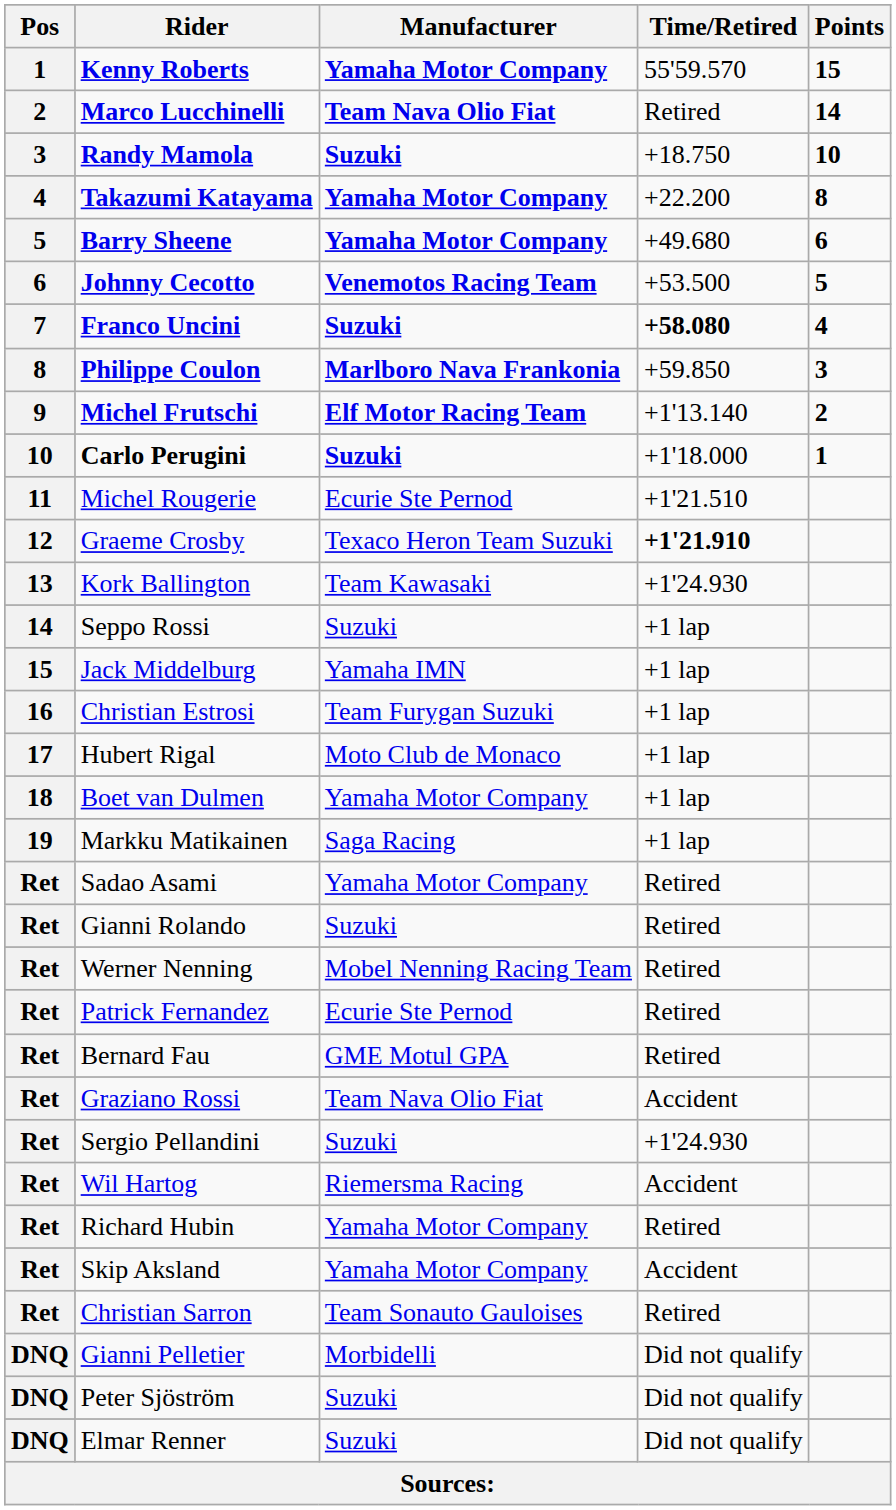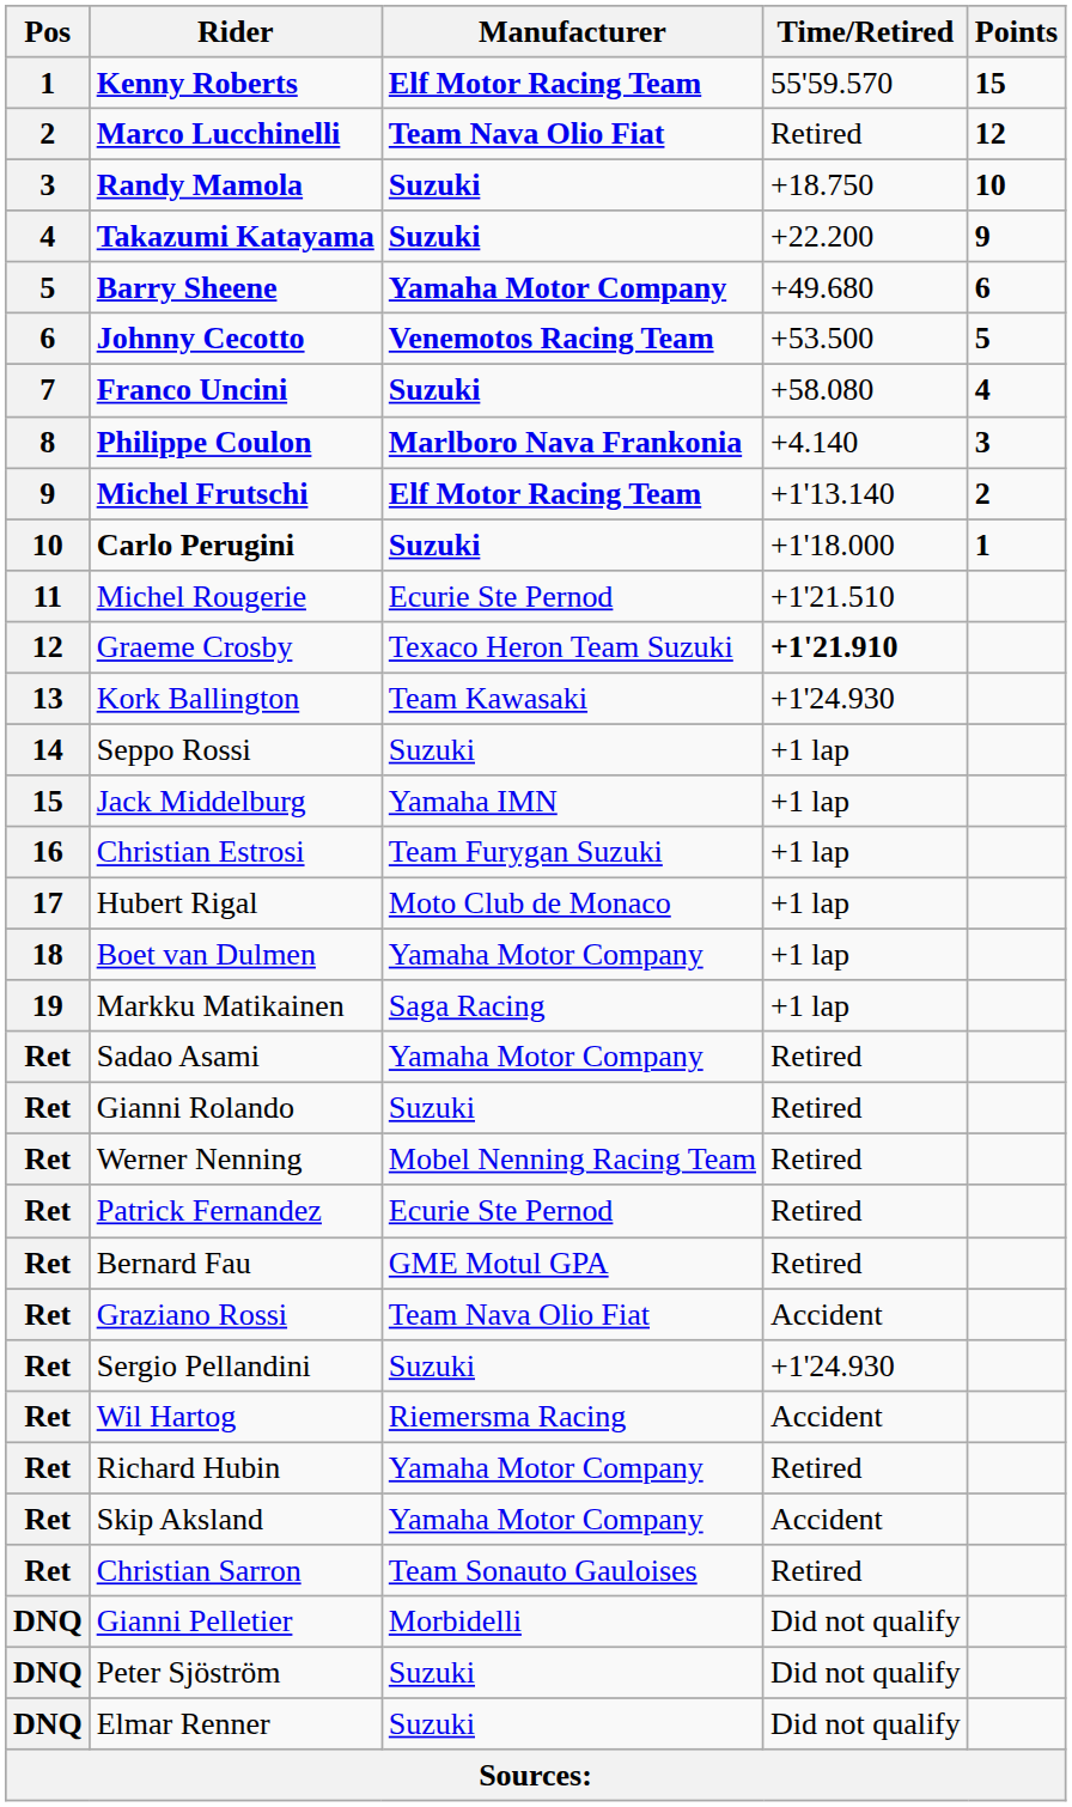 <table class="wikitable" style="font-size: 95%;">
 <tr>
 <th>Pos</th>
 <th>Rider</th>
 <th>Manufacturer</th>
 <th>Time/Retired</th>
 <th>Points</th>
 </tr>
 <tr>
 <th>1</th>
 <td> <strong><a href='#'>Kenny Roberts</a></strong></td>
-<td><strong><a href='#'>Yamaha Motor Company</a></strong></td>
+<td><strong><a href='#'>Elf Motor Racing Team</a></strong></td>
 <td>55'59.570</td>
 <td><strong>15</strong></td>
 </tr>
 <tr>
 <th>2</th>
 <td> <strong><a href='#'>Marco Lucchinelli</a></strong></td>
 <td><strong><a href='#'>Team Nava Olio Fiat</a></strong></td>
 <td>Retired</td>
-<td><strong>14</strong></td>
+<td><strong>12</strong></td>
 </tr>
 <tr>
 <th>3</th>
 <td> <strong><a href='#'>Randy Mamola</a></strong></td>
 <td><strong><a href='#'>Suzuki</a></strong></td>
 <td>+18.750</td>
 <td><strong>10</strong></td>
 </tr>
 <tr>
 <th>4</th>
 <td> <strong><a href='#'>Takazumi Katayama</a></strong></td>
-<td><strong><a href='#'>Yamaha Motor Company</a></strong></td>
+<td><strong><a href='#'>Suzuki</a></strong></td>
 <td>+22.200</td>
-<td><strong>8</strong></td>
+<td><strong>9</strong></td>
 </tr>
 <tr>
 <th>5</th>
 <td> <strong><a href='#'>Barry Sheene</a></strong></td>
 <td><strong><a href='#'>Yamaha Motor Company</a></strong></td>
 <td>+49.680</td>
 <td><strong>6</strong></td>
 </tr>
 <tr>
 <th>6</th>
 <td> <strong><a href='#'>Johnny Cecotto</a></strong></td>
 <td><strong><a href='#'>Venemotos Racing Team</a></strong></td>
 <td>+53.500</td>
 <td><strong>5</strong></td>
 </tr>
 <tr>
 <th>7</th>
 <td> <strong><a href='#'>Franco Uncini</a></strong></td>
 <td><strong><a href='#'>Suzuki</a></strong></td>
-<td><strong>+58.080</strong></td>
+<td>+58.080</td>
 <td><strong>4</strong></td>
 </tr>
 <tr>
 <th>8</th>
 <td> <strong><a href='#'>Philippe Coulon</a></strong></td>
 <td><strong><a href='#'>Marlboro Nava Frankonia</a></strong></td>
-<td>+59.850</td>
+<td>+4.140</td>
 <td><strong>3</strong></td>
 </tr>
 <tr>
 <th>9</th>
 <td> <strong><a href='#'>Michel Frutschi</a></strong></td>
 <td><strong><a href='#'>Elf Motor Racing Team</a></strong></td>
 <td>+1'13.140</td>
 <td><strong>2</strong></td>
 </tr>
 <tr>
 <th>10</th>
 <td> <strong>Carlo Perugini</strong></td>
 <td><strong><a href='#'>Suzuki</a></strong></td>
 <td>+1'18.000</td>
 <td><strong>1</strong></td>
 </tr>
 <tr>
 <th>11</th>
 <td> <a href='#'>Michel Rougerie</a></td>
 <td><a href='#'>Ecurie Ste Pernod</a></td>
 <td>+1'21.510</td>
 <td></td>
 </tr>
 <tr>
 <th>12</th>
 <td> <a href='#'>Graeme Crosby</a></td>
 <td><a href='#'>Texaco Heron Team Suzuki</a></td>
 <td><strong>+1'21.910</strong></td>
 <td></td>
 </tr>
 <tr>
 <th>13</th>
 <td> <a href='#'>Kork Ballington</a></td>
 <td><a href='#'>Team Kawasaki</a></td>
 <td>+1'24.930</td>
 <td></td>
 </tr>
 <tr>
 <th>14</th>
 <td> Seppo Rossi</td>
 <td><a href='#'>Suzuki</a></td>
 <td>+1 lap</td>
 <td></td>
 </tr>
 <tr>
 <th>15</th>
 <td> <a href='#'>Jack Middelburg</a></td>
 <td><a href='#'>Yamaha IMN</a></td>
 <td>+1 lap</td>
 <td></td>
 </tr>
 <tr>
 <th>16</th>
 <td> <a href='#'>Christian Estrosi</a></td>
 <td><a href='#'>Team Furygan Suzuki</a></td>
 <td>+1 lap</td>
 <td></td>
 </tr>
 <tr>
 <th>17</th>
 <td> Hubert Rigal</td>
 <td><a href='#'>Moto Club de Monaco</a></td>
 <td>+1 lap</td>
 <td></td>
 </tr>
 <tr>
 <th>18</th>
 <td> <a href='#'>Boet van Dulmen</a></td>
 <td><a href='#'>Yamaha Motor Company</a></td>
 <td>+1 lap</td>
 <td></td>
 </tr>
 <tr>
 <th>19</th>
 <td> Markku Matikainen</td>
 <td><a href='#'>Saga Racing</a></td>
 <td>+1 lap</td>
 <td></td>
 </tr>
 <tr>
 <th>Ret</th>
 <td> Sadao Asami</td>
 <td><a href='#'>Yamaha Motor Company</a></td>
 <td>Retired</td>
 <td></td>
 </tr>
 <tr>
 <th>Ret</th>
 <td> Gianni Rolando</td>
 <td><a href='#'>Suzuki</a></td>
 <td>Retired</td>
 <td></td>
 </tr>
 <tr>
 <th>Ret</th>
 <td> Werner Nenning</td>
 <td><a href='#'>Mobel Nenning Racing Team</a></td>
 <td>Retired</td>
 <td></td>
 </tr>
 <tr>
 <th>Ret</th>
 <td> <a href='#'>Patrick Fernandez</a></td>
 <td><a href='#'>Ecurie Ste Pernod</a></td>
 <td>Retired</td>
 <td></td>
 </tr>
 <tr>
 <th>Ret</th>
 <td> Bernard Fau</td>
 <td><a href='#'>GME Motul GPA</a></td>
 <td>Retired</td>
 <td></td>
 </tr>
 <tr>
 <th>Ret</th>
 <td> <a href='#'>Graziano Rossi</a></td>
 <td><a href='#'>Team Nava Olio Fiat</a></td>
 <td>Accident</td>
 <td></td>
 </tr>
 <tr>
 <th>Ret</th>
 <td> Sergio Pellandini</td>
 <td><a href='#'>Suzuki</a></td>
 <td>+1'24.930</td>
 <td></td>
 </tr>
 <tr>
 <th>Ret</th>
 <td> <a href='#'>Wil Hartog</a></td>
 <td><a href='#'>Riemersma Racing</a></td>
 <td>Accident</td>
 <td></td>
 </tr>
 <tr>
 <th>Ret</th>
 <td> Richard Hubin</td>
 <td><a href='#'>Yamaha Motor Company</a></td>
 <td>Retired</td>
 <td></td>
 </tr>
 <tr>
 <th>Ret</th>
 <td> Skip Aksland</td>
 <td><a href='#'>Yamaha Motor Company</a></td>
 <td>Accident</td>
 <td></td>
 </tr>
 <tr>
 <th>Ret</th>
 <td> <a href='#'>Christian Sarron</a></td>
 <td><a href='#'>Team Sonauto Gauloises</a></td>
 <td>Retired</td>
 <td></td>
 </tr>
 <tr>
 <th>DNQ</th>
 <td> <a href='#'>Gianni Pelletier</a></td>
 <td><a href='#'>Morbidelli</a></td>
 <td>Did not qualify</td>
 <td></td>
 </tr>
 <tr>
 <th>DNQ</th>
 <td> Peter Sjöström</td>
 <td><a href='#'>Suzuki</a></td>
 <td>Did not qualify</td>
 <td></td>
 </tr>
 <tr>
 <th>DNQ</th>
 <td> Elmar Renner</td>
 <td><a href='#'>Suzuki</a></td>
 <td>Did not qualify</td>
 <td></td>
 </tr>
 <tr>
 <th colspan=8>Sources:</th>
 </tr>
 </table>
